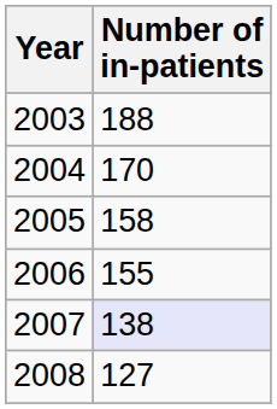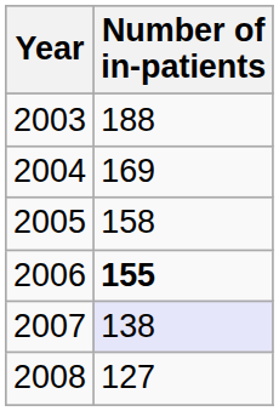 <table class="wikitable">
 <tr>
 <th scope="col">Year</th>
 <th scope="col">Number of<br>in-patients</th>
 </tr>
 <tr>
 <td>2003</td>
 <td>188</td>
 </tr>
 <tr>
 <td>2004</td>
-<td>170</td>
+<td>169</td>
 </tr>
 <tr>
 <td>2005</td>
 <td>158</td>
 </tr>
 <tr>
 <td>2006</td>
-<td>155</td>
+<td><strong>155</strong></td>
 </tr>
 <tr>
 <td>2007</td>
 <td style="background: lavender;">138</td>
 </tr>
 <tr>
 <td>2008</td>
 <td>127</td>
 </tr>
 </table>
